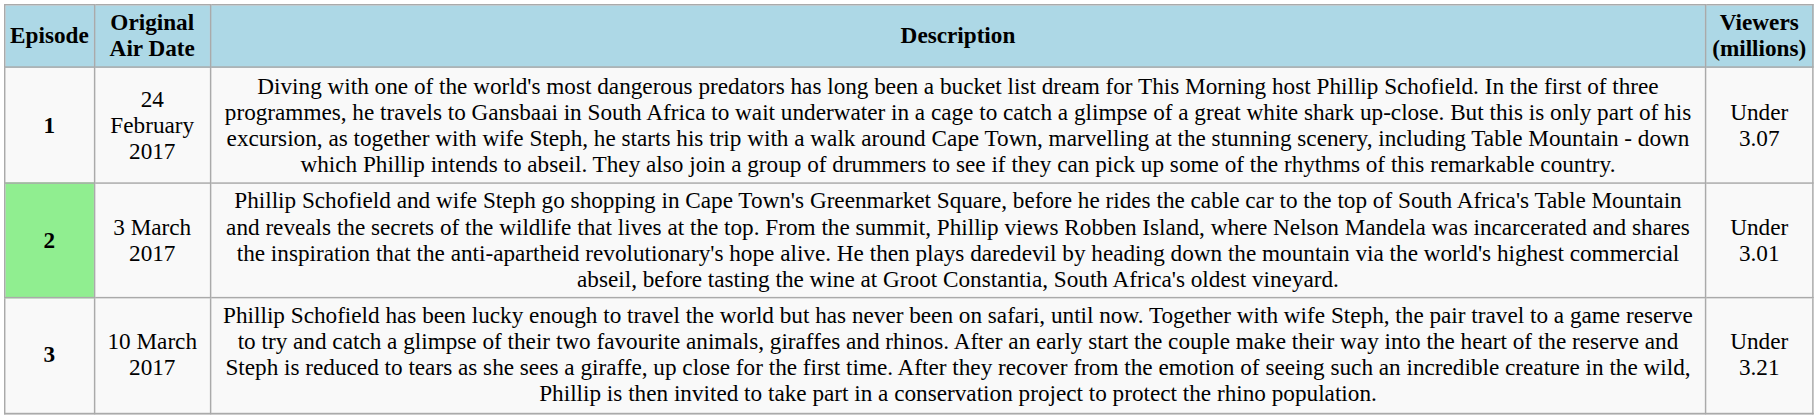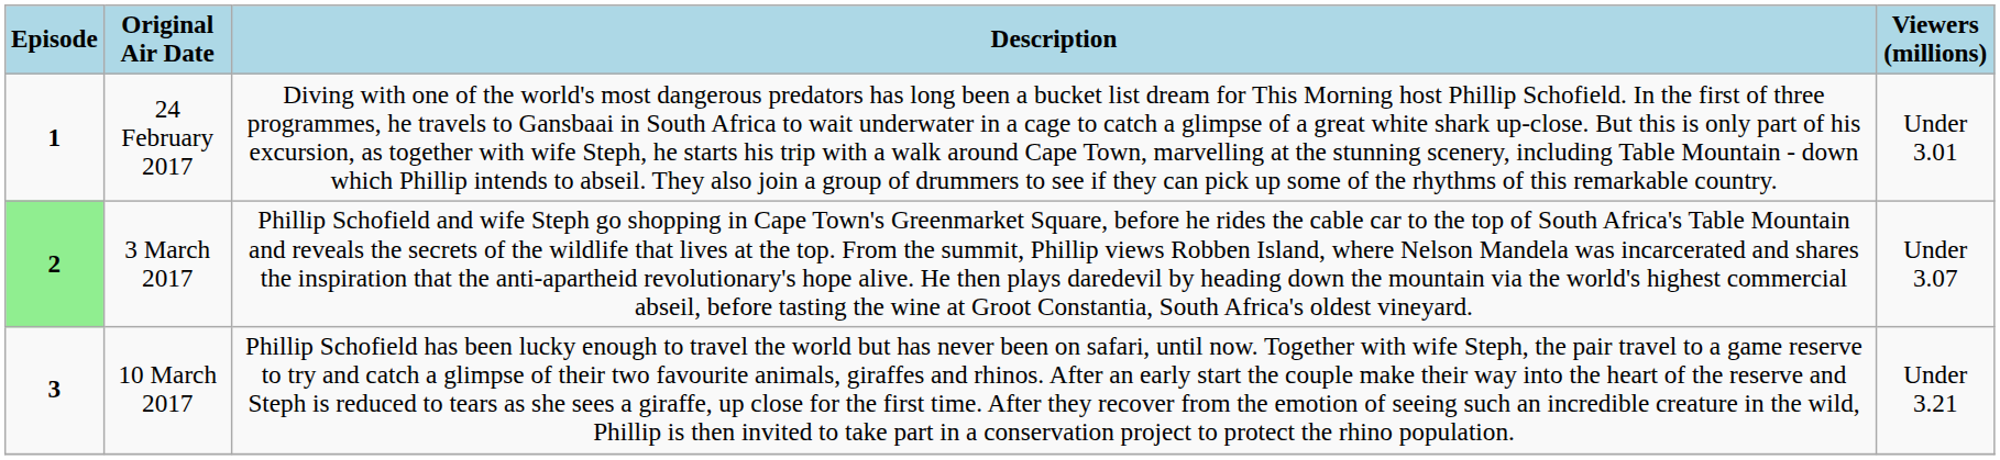 <table class="wikitable" style="text-align:center;">
 <tr>
 <th ! scope="col" style="background:lightblue;">Episode</th>
 <th ! scope="col" style="background:lightblue;">Original Air Date</th>
 <th ! scope="col" style="background:lightblue;">Description</th>
 <th ! scope="col" style="background:lightblue;">Viewers<br>(millions)</th>
 </tr>
 <tr>
 <td><strong>1</strong></td>
 <td>24 February 2017</td>
 <td>Diving with one of the world's most dangerous predators has long been a bucket list dream for This Morning host Phillip Schofield. In the first of three programmes, he travels to Gansbaai in South Africa to wait underwater in a cage to catch a glimpse of a great white shark up-close. But this is only part of his excursion, as together with wife Steph, he starts his trip with a walk around Cape Town, marvelling at the stunning scenery, including Table Mountain - down which Phillip intends to abseil. They also join a group of drummers to see if they can pick up some of the rhythms of this remarkable country.</td>
-<td>Under 3.07</td>
+<td>Under 3.01</td>
 </tr>
 <tr>
 <td style="background: lightgreen;"><strong>2</strong></td>
 <td>3 March 2017</td>
 <td>Phillip Schofield and wife Steph go shopping in Cape Town's Greenmarket Square, before he rides the cable car to the top of South Africa's Table Mountain and reveals the secrets of the wildlife that lives at the top. From the summit, Phillip views Robben Island, where Nelson Mandela was incarcerated and shares the inspiration that the anti-apartheid revolutionary's hope alive. He then plays daredevil by heading down the mountain via the world's highest commercial abseil, before tasting the wine at Groot Constantia, South Africa's oldest vineyard.</td>
-<td>Under 3.01</td>
+<td>Under 3.07</td>
 </tr>
 <tr>
 <td><strong>3</strong></td>
 <td>10 March 2017</td>
 <td>Phillip Schofield has been lucky enough to travel the world but has never been on safari, until now. Together with wife Steph, the pair travel to a game reserve to try and catch a glimpse of their two favourite animals, giraffes and rhinos. After an early start the couple make their way into the heart of the reserve and Steph is reduced to tears as she sees a giraffe, up close for the first time. After they recover from the emotion of seeing such an incredible creature in the wild, Phillip is then invited to take part in a conservation project to protect the rhino population.</td>
 <td>Under 3.21</td>
 </tr>
 <tr>
 </tr>
 </table>
